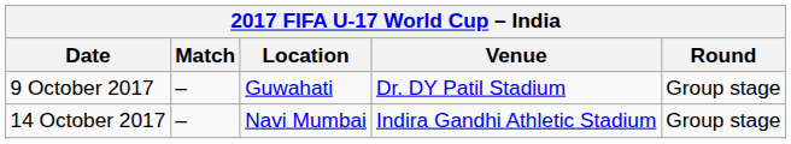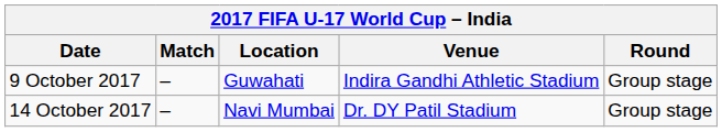 <table class="wikitable">
 <tr>
 <th colspan="5"><a href='#'>2017 FIFA U-17 World Cup</a> – India</th>
 </tr>
 <tr>
 <th>Date</th>
 <th>Match</th>
 <th>Location</th>
 <th>Venue</th>
 <th>Round</th>
 </tr>
 <tr>
 <td>9 October 2017</td>
 <td> – </td>
 <td><a href='#'>Guwahati</a></td>
-<td><a href='#'>Dr. DY Patil Stadium</a></td>
+<td><a href='#'>Indira Gandhi Athletic Stadium</a></td>
 <td>Group stage</td>
 </tr>
 <tr>
 <td>14 October 2017</td>
 <td> – </td>
 <td><a href='#'>Navi Mumbai</a></td>
-<td><a href='#'>Indira Gandhi Athletic Stadium</a></td>
+<td><a href='#'>Dr. DY Patil Stadium</a></td>
 <td>Group stage</td>
 </tr>
 </table>
